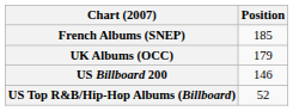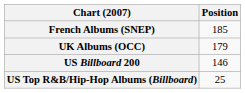 <table class="wikitable sortable plainrowheaders" style="text-align:center">
 <tr>
 <th scope="col">Chart (2007)</th>
 <th scope="col">Position</th>
 </tr>
 <tr>
 <th scope="row">French Albums (SNEP)</th>
 <td>185</td>
 </tr>
 <tr>
 <th scope="row">UK Albums (OCC)</th>
 <td>179</td>
 </tr>
 <tr>
 <th scope="row">US <em>Billboard</em> 200</th>
 <td>146</td>
 </tr>
 <tr>
 <th scope="row">US Top R&B/Hip-Hop Albums (<em>Billboard</em>)</th>
-<td>52</td>
+<td>25</td>
 </tr>
 </table>
